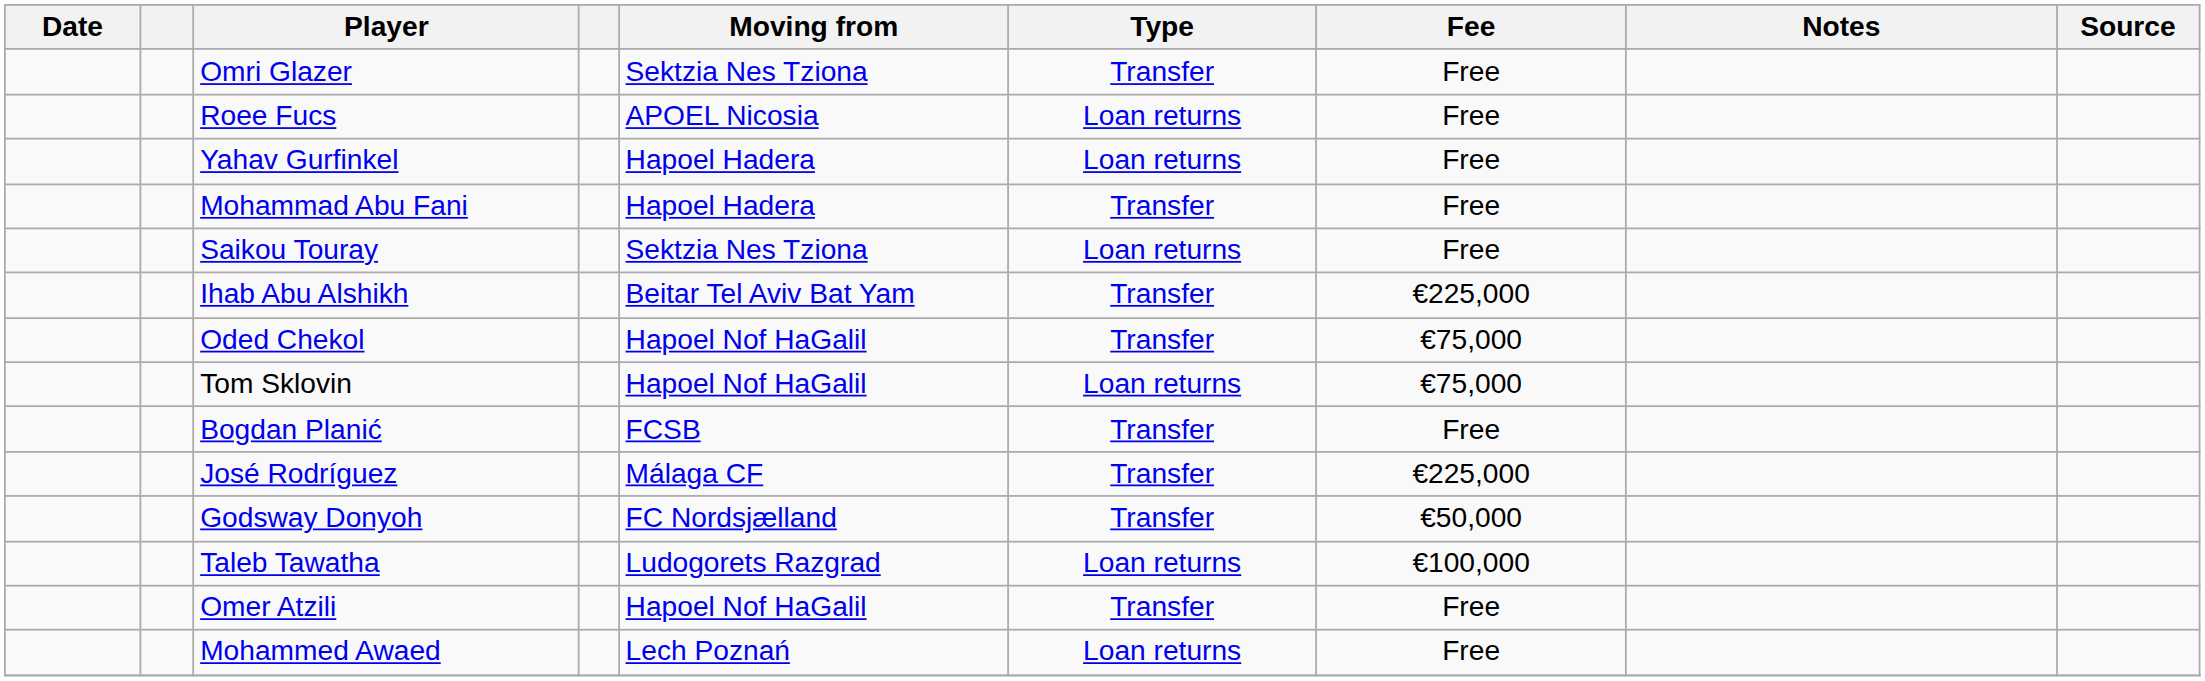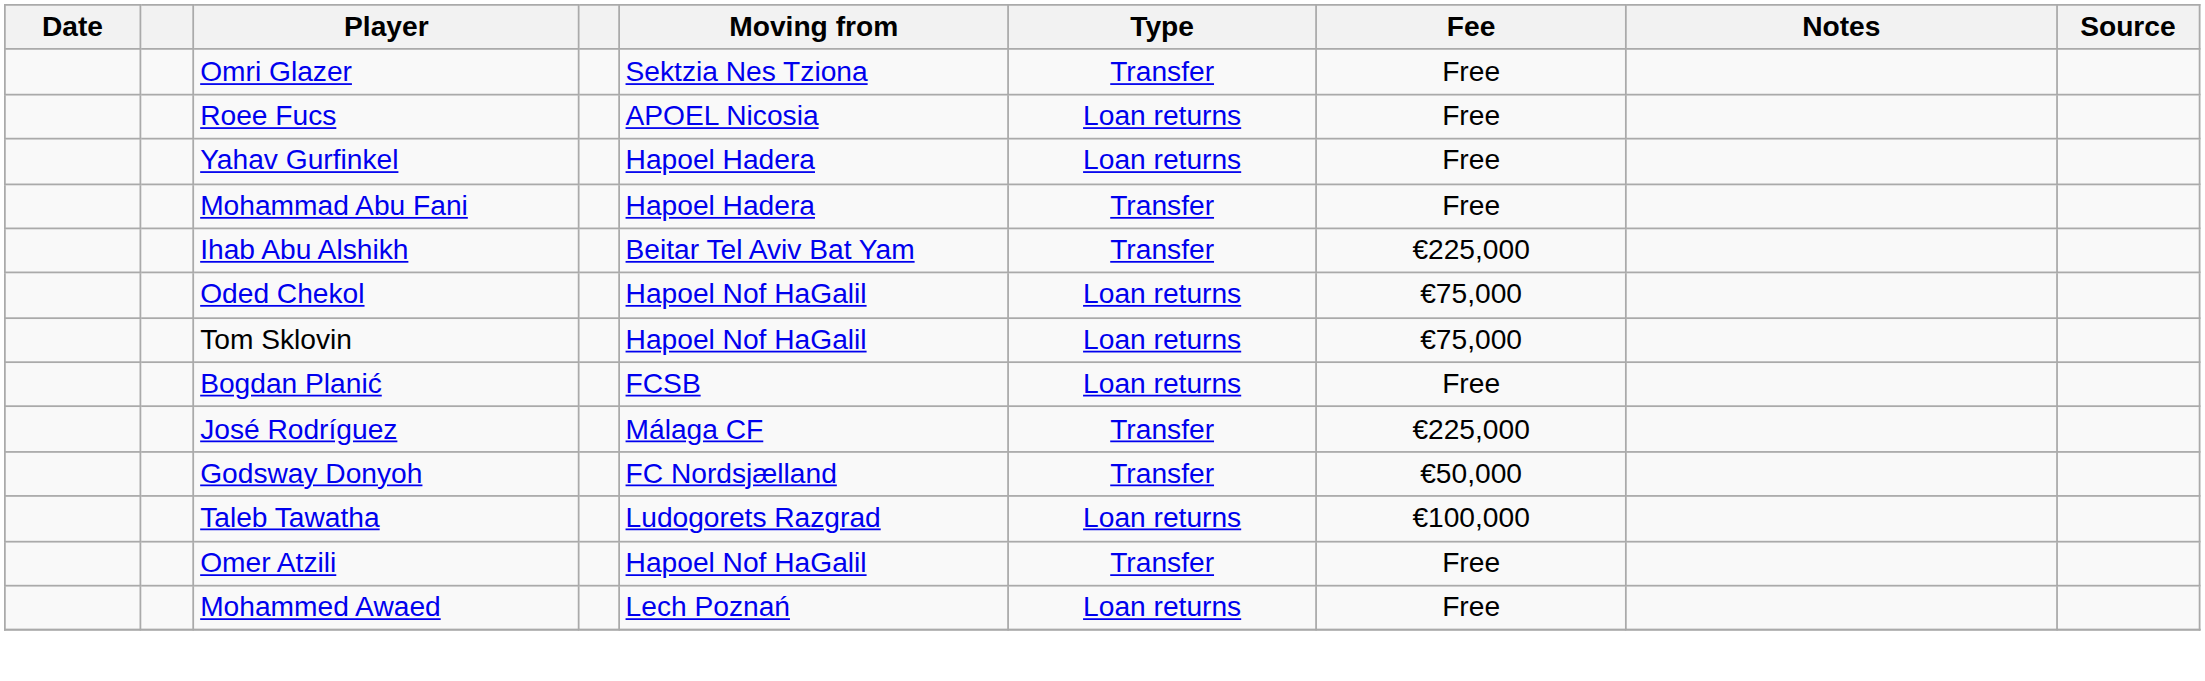 <table class="wikitable sortable">
 <tr>
 <th style="width:80px;">Date</th>
 <th style="width:30px;"></th>
 <th style="width:250px;">Player</th>
 <th style="width:20px;"></th>
 <th style="width:250px;">Moving from</th>
 <th style="width:200px;" class="unsortable">Type</th>
 <th style="width:200px;" class="unsortable">Fee</th>
 <th style="width:295px;" class="unsortable">Notes</th>
 <th style="width:80px;">Source</th>
 </tr>
 <tr>
 <td></td>
 <td align=center></td>
 <td> <a href='#'>Omri Glazer</a></td>
 <td></td>
 <td> <a href='#'>Sektzia Nes Tziona</a></td>
 <td align=center><a href='#'>Transfer</a></td>
 <td align=center>Free</td>
 <td align=center></td>
 <td></td>
 </tr>
 <tr>
 <td></td>
 <td align=center></td>
 <td> <a href='#'>Roee Fucs</a></td>
 <td></td>
 <td> <a href='#'>APOEL Nicosia</a></td>
 <td align=center><a href='#'>Loan returns</a></td>
 <td align=center>Free</td>
 <td align=center></td>
 <td></td>
 </tr>
 <tr>
 <td></td>
 <td align=center></td>
 <td> <a href='#'>Yahav Gurfinkel</a></td>
 <td></td>
 <td> <a href='#'>Hapoel Hadera</a></td>
 <td align=center><a href='#'>Loan returns</a></td>
 <td align=center>Free</td>
 <td align=center></td>
 <td></td>
 </tr>
 <tr>
 <td></td>
 <td align=center></td>
 <td> <a href='#'>Mohammad Abu Fani</a></td>
 <td></td>
 <td> <a href='#'>Hapoel Hadera</a></td>
 <td align=center><a href='#'>Transfer</a></td>
 <td align=center>Free</td>
 <td align=center></td>
 <td></td>
 </tr>
 <tr>
 <td></td>
 <td align=center></td>
-<td> <a href='#'>Saikou Touray</a></td>
-<td></td>
-<td> <a href='#'>Sektzia Nes Tziona</a></td>
-<td align=center><a href='#'>Loan returns</a></td>
-<td align=center>Free</td>
-<td align=center></td>
-<td></td>
-</tr>
-<tr>
-<td></td>
-<td align=center></td>
 <td> <a href='#'>Ihab Abu Alshikh</a></td>
 <td></td>
 <td> <a href='#'>Beitar Tel Aviv Bat Yam</a></td>
 <td align=center><a href='#'>Transfer</a></td>
 <td align=center>€225,000</td>
 <td align=center></td>
 <td></td>
 </tr>
 <tr>
 <td></td>
 <td align=center></td>
 <td> <a href='#'>Oded Chekol</a></td>
 <td></td>
 <td> <a href='#'>Hapoel Nof HaGalil</a></td>
-<td align=center><a href='#'>Transfer</a></td>
+<td align=center><a href='#'>Loan returns</a></td>
 <td align=center>€75,000</td>
 <td align=center></td>
 <td></td>
 </tr>
 <tr>
 <td></td>
 <td align=center></td>
 <td> Tom Sklovin</td>
 <td></td>
 <td> <a href='#'>Hapoel Nof HaGalil</a></td>
 <td align=center><a href='#'>Loan returns</a></td>
 <td align=center>€75,000</td>
 <td align=center></td>
 <td></td>
 </tr>
 <tr>
 <td></td>
 <td align=center></td>
 <td> <a href='#'>Bogdan Planić</a></td>
 <td></td>
 <td> <a href='#'>FCSB</a></td>
-<td align=center><a href='#'>Transfer</a></td>
+<td align=center><a href='#'>Loan returns</a></td>
 <td align=center>Free</td>
 <td align=center></td>
 <td></td>
 </tr>
 <tr>
 <td></td>
 <td align=center></td>
 <td> <a href='#'>José Rodríguez</a></td>
 <td></td>
 <td> <a href='#'>Málaga CF</a></td>
 <td align=center><a href='#'>Transfer</a></td>
 <td align=center>€225,000</td>
 <td align=center></td>
 <td></td>
 </tr>
 <tr>
 <td></td>
 <td align=center></td>
 <td> <a href='#'>Godsway Donyoh</a></td>
 <td></td>
 <td> <a href='#'>FC Nordsjælland</a></td>
 <td align=center><a href='#'>Transfer</a></td>
 <td align=center>€50,000</td>
 <td align=center></td>
 <td></td>
 </tr>
 <tr>
 <td></td>
 <td align=center></td>
 <td> <a href='#'>Taleb Tawatha</a></td>
 <td></td>
 <td> <a href='#'>Ludogorets Razgrad</a></td>
 <td align=center><a href='#'>Loan returns</a></td>
 <td align=center>€100,000</td>
 <td align=center></td>
 <td></td>
 </tr>
 <tr>
 <td></td>
 <td align=center></td>
 <td> <a href='#'>Omer Atzili</a></td>
 <td></td>
 <td> <a href='#'>Hapoel Nof HaGalil</a></td>
 <td align=center><a href='#'>Transfer</a></td>
 <td align=center>Free</td>
 <td align=center></td>
 <td></td>
 </tr>
 <tr>
 <td></td>
 <td align=center></td>
 <td> <a href='#'>Mohammed Awaed</a></td>
 <td></td>
 <td> <a href='#'>Lech Poznań</a></td>
 <td align=center><a href='#'>Loan returns</a></td>
 <td align=center>Free</td>
 <td align=center></td>
 <td></td>
 </tr>
 <tr>
 </tr>
 </table>
